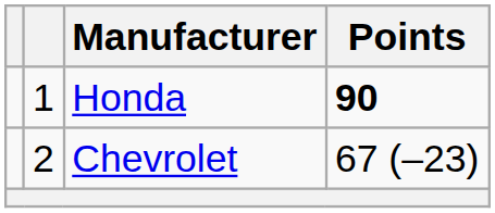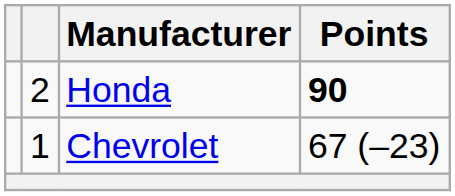 <table class="wikitable" style="font-size: 95%;">
 <tr>
 <th scope="col"></th>
 <th scope="col"></th>
 <th scope="col">Manufacturer</th>
 <th scope="col">Points</th>
 </tr>
 <tr>
 <td align="left"></td>
-<td align="center">1</td>
+<td align="center">2</td>
 <td><a href='#'>Honda</a></td>
 <td><strong>90</strong></td>
 </tr>
 <tr>
 <td align="left"></td>
-<td align="center">2</td>
+<td align="center">1</td>
 <td><a href='#'>Chevrolet</a></td>
 <td>67 (–23)</td>
 </tr>
 <tr>
 <th colspan=4></th>
 </tr>
 </table>
